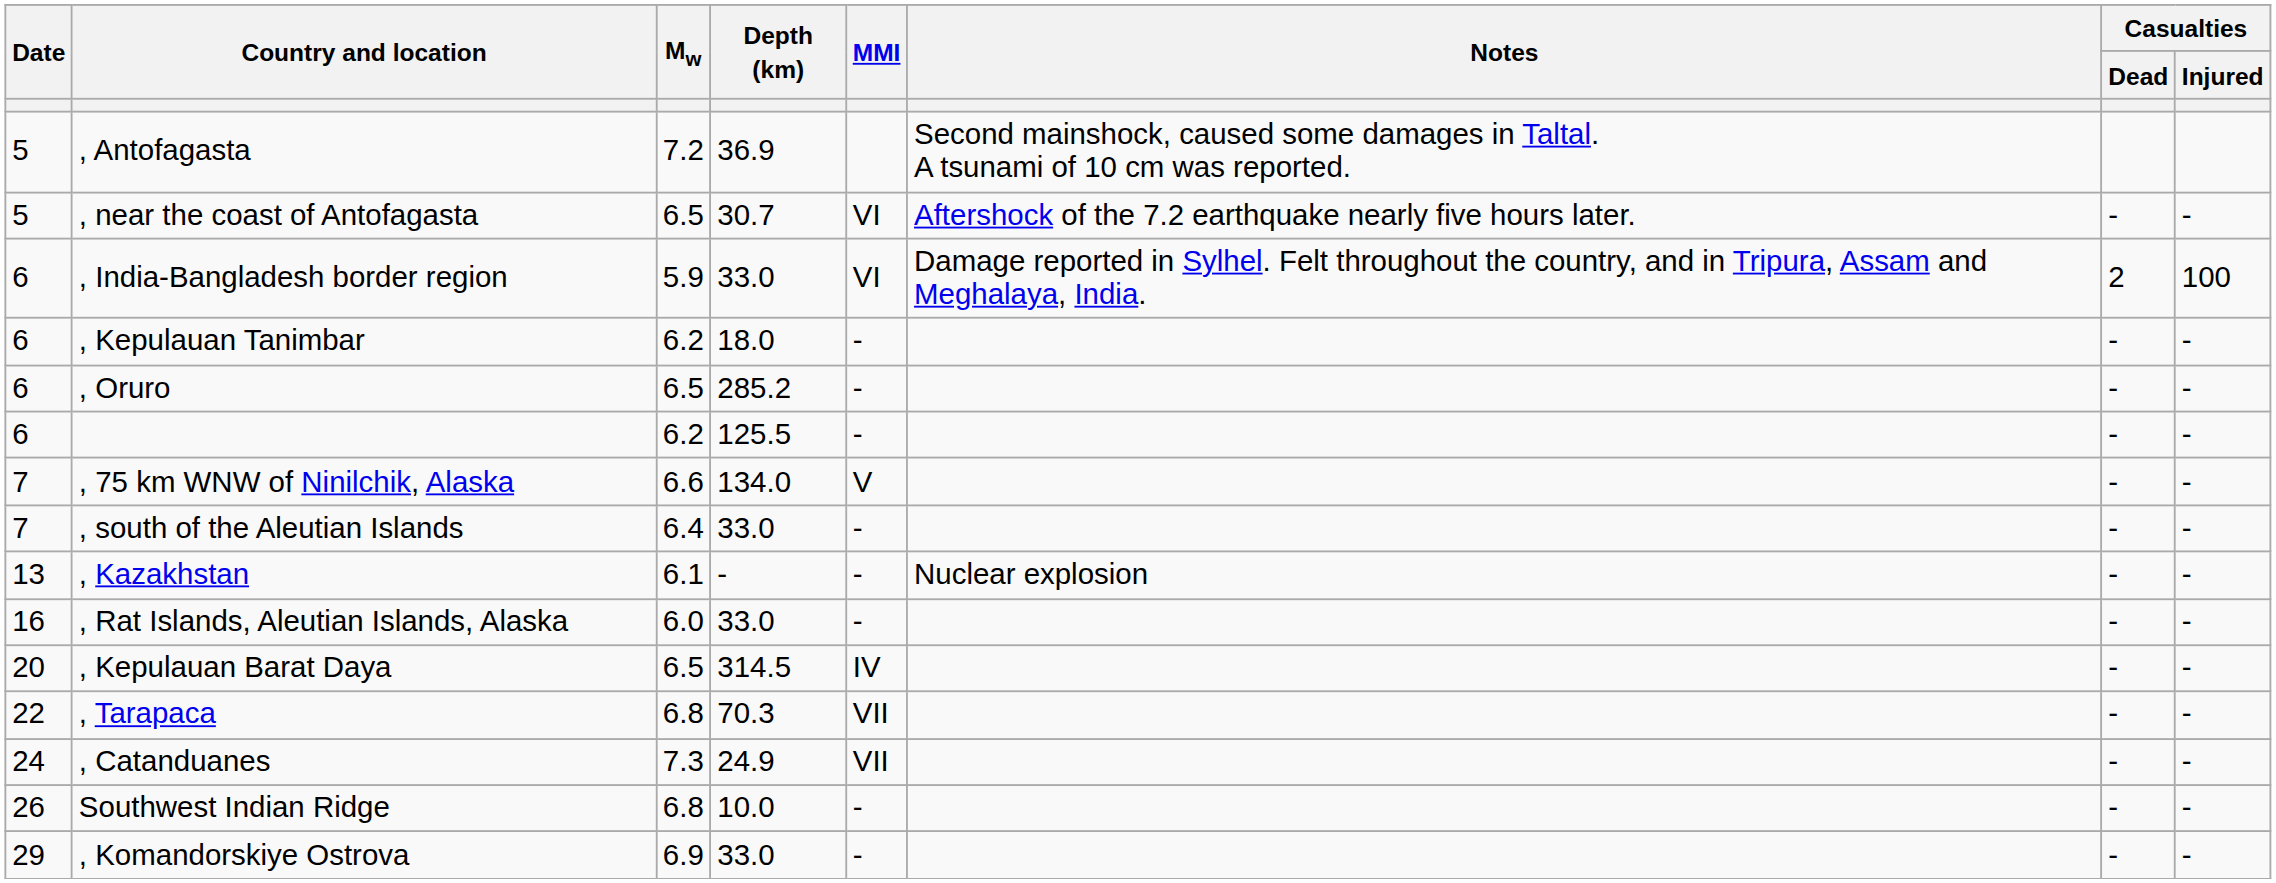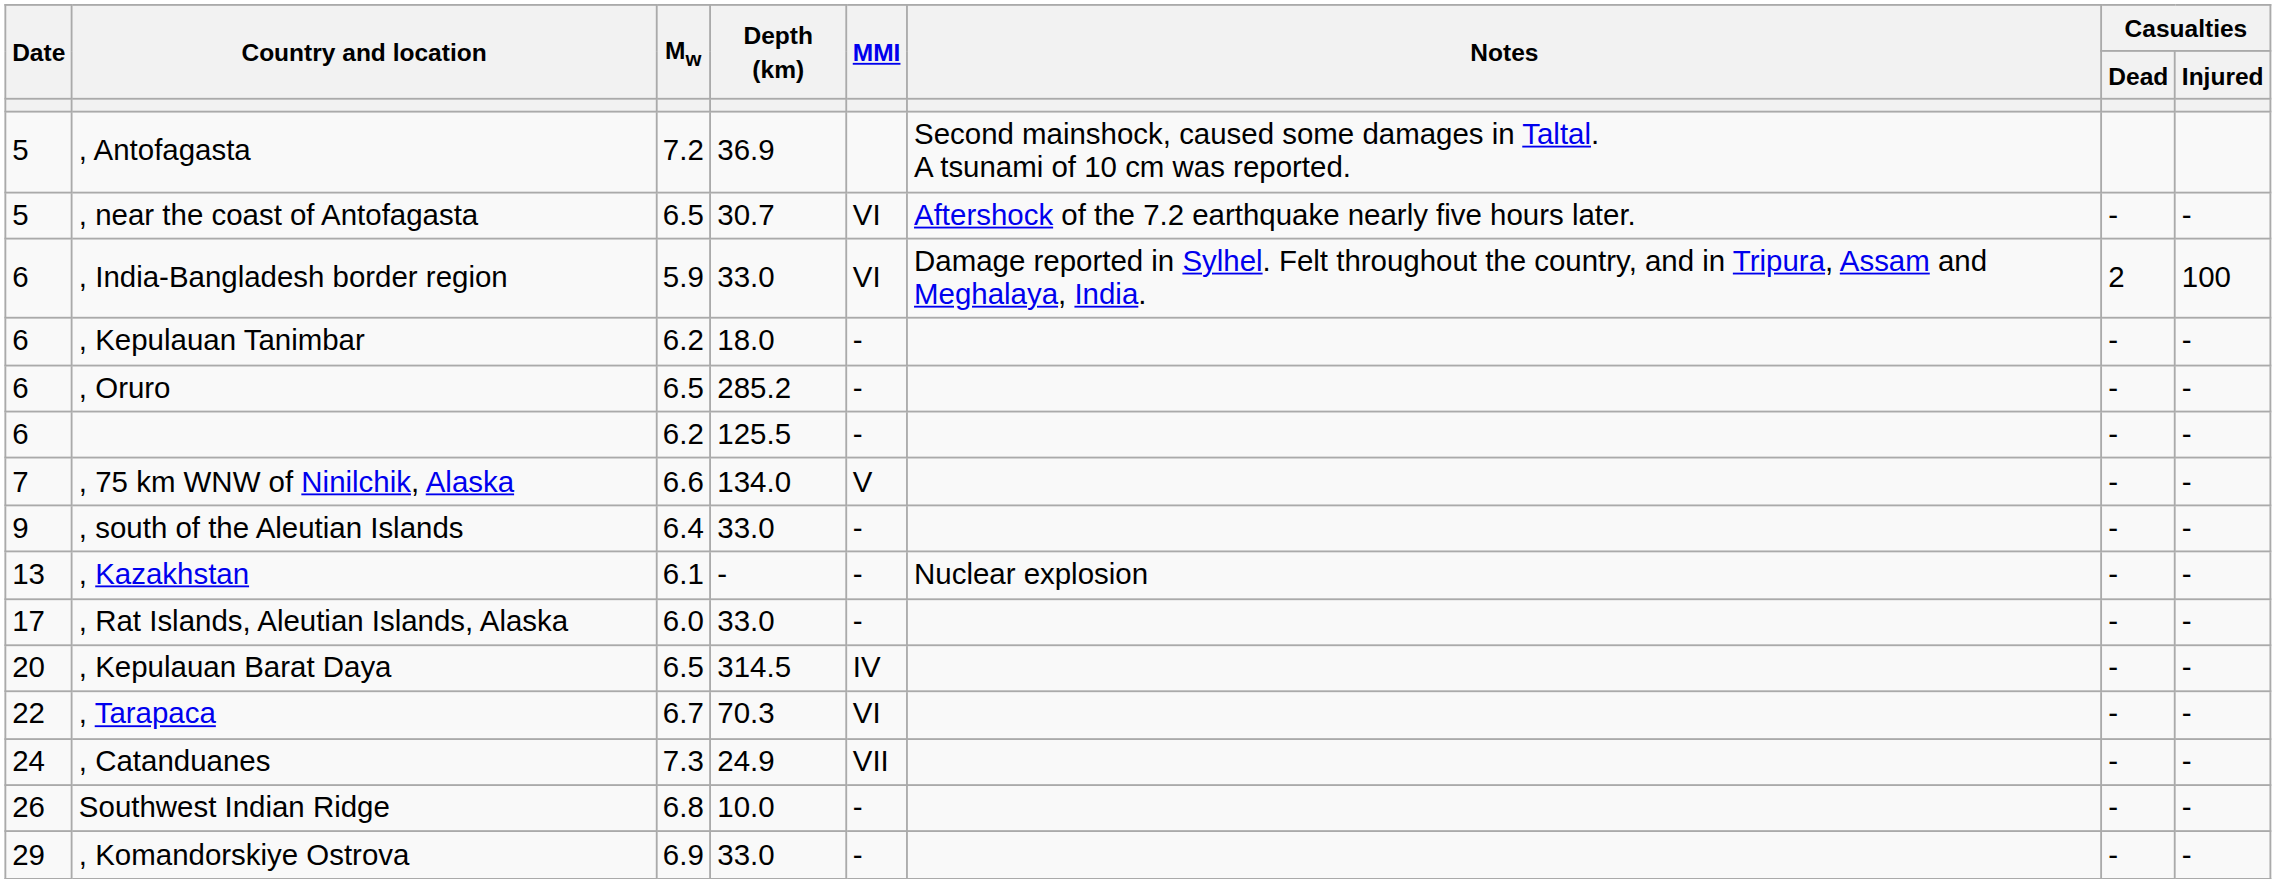 <table class="wikitable sortable" style="border:1px black; margin-left:1em;">
 <tr>
 <th rowspan="2"><small>Date</small></th>
 <th rowspan="2" style="width: 310px"><small>Country and location</small></th>
 <th rowspan="2"><small>M<sub>w</sub></small></th>
 <th rowspan="2"><small>Depth (km)</small></th>
 <th rowspan="2"><small><a href='#'>MMI</a></small></th>
 <th rowspan="2" class="unsortable"><small>Notes</small></th>
 <th colspan="2"><small>Casualties</small></th>
 </tr>
 <tr>
 <th><small>Dead</small></th>
 <th><small>Injured</small></th>
 </tr>
 <tr>
 <th></th>
 <th></th>
 <th></th>
 <th></th>
 <th></th>
 <th></th>
 <th></th>
 <th></th>
 </tr>
 <tr>
 <td>5</td>
 <td>, Antofagasta</td>
 <td>7.2</td>
 <td>36.9</td>
 <td></td>
 <td>Second mainshock, caused some damages in <a href='#'>Taltal</a>.<br>A tsunami of 10 cm was reported.</td>
 <td></td>
 <td></td>
 </tr>
 <tr>
 <td>5</td>
 <td>, near the coast of Antofagasta</td>
 <td>6.5</td>
 <td>30.7</td>
 <td>VI</td>
 <td><a href='#'>Aftershock</a> of the 7.2 earthquake nearly five hours later.</td>
 <td>-</td>
 <td>-</td>
 </tr>
 <tr>
 <td>6</td>
 <td>, India-Bangladesh border region</td>
 <td>5.9</td>
 <td>33.0</td>
 <td>VI</td>
 <td>Damage reported in <a href='#'>Sylhel</a>. Felt throughout the country, and in <a href='#'>Tripura</a>, <a href='#'>Assam</a> and <a href='#'>Meghalaya</a>, <a href='#'>India</a>.</td>
 <td>2</td>
 <td>100</td>
 </tr>
 <tr>
 <td>6</td>
 <td>, Kepulauan Tanimbar</td>
 <td>6.2</td>
 <td>18.0</td>
 <td>-</td>
 <td></td>
 <td>-</td>
 <td>-</td>
 </tr>
 <tr>
 <td>6</td>
 <td>, Oruro</td>
 <td>6.5</td>
 <td>285.2</td>
 <td>-</td>
 <td></td>
 <td>-</td>
 <td>-</td>
 </tr>
 <tr>
 <td>6</td>
 <td></td>
 <td>6.2</td>
 <td>125.5</td>
 <td>-</td>
 <td></td>
 <td>-</td>
 <td>-</td>
 </tr>
 <tr>
 <td>7</td>
 <td>, 75 km WNW of <a href='#'>Ninilchik</a>, <a href='#'>Alaska</a></td>
 <td>6.6</td>
 <td>134.0</td>
 <td>V</td>
 <td></td>
 <td>-</td>
 <td>-</td>
 </tr>
 <tr>
-<td>7</td>
+<td>9</td>
 <td>, south of the Aleutian Islands</td>
 <td>6.4</td>
 <td>33.0</td>
 <td>-</td>
 <td></td>
 <td>-</td>
 <td>-</td>
 </tr>
 <tr>
 <td>13</td>
 <td>, <a href='#'>Kazakhstan</a></td>
 <td>6.1</td>
 <td>-</td>
 <td>-</td>
 <td>Nuclear explosion</td>
 <td>-</td>
 <td>-</td>
 </tr>
 <tr>
-<td>16</td>
+<td>17</td>
 <td>, Rat Islands, Aleutian Islands, Alaska</td>
 <td>6.0</td>
 <td>33.0</td>
 <td>-</td>
 <td></td>
 <td>-</td>
 <td>-</td>
 </tr>
 <tr>
 <td>20</td>
 <td>, Kepulauan Barat Daya</td>
 <td>6.5</td>
 <td>314.5</td>
 <td>IV</td>
 <td></td>
 <td>-</td>
 <td>-</td>
 </tr>
 <tr>
 <td>22</td>
 <td>, <a href='#'>Tarapaca</a></td>
-<td>6.8</td>
+<td>6.7</td>
 <td>70.3</td>
-<td>VII</td>
+<td>VI</td>
 <td></td>
 <td>-</td>
 <td>-</td>
 </tr>
 <tr>
 <td>24</td>
 <td>, Catanduanes</td>
 <td>7.3</td>
 <td>24.9</td>
 <td>VII</td>
 <td></td>
 <td>-</td>
 <td>-</td>
 </tr>
 <tr>
 <td>26</td>
 <td>Southwest Indian Ridge</td>
 <td>6.8</td>
 <td>10.0</td>
 <td>-</td>
 <td></td>
 <td>-</td>
 <td>-</td>
 </tr>
 <tr>
 <td>29</td>
 <td>, Komandorskiye Ostrova</td>
 <td>6.9</td>
 <td>33.0</td>
 <td>-</td>
 <td></td>
 <td>-</td>
 <td>-</td>
 </tr>
 </table>
